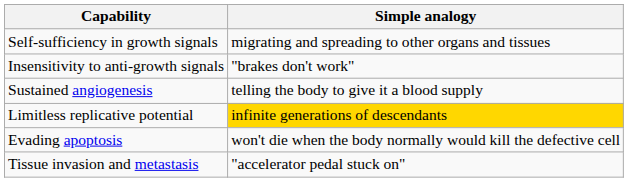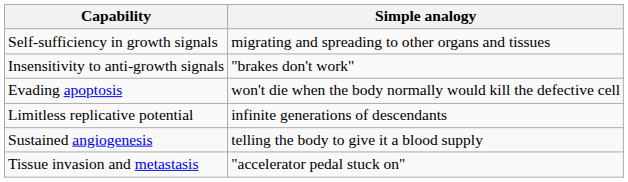 <table class="wikitable">
 <tr>
 <th>Capability</th>
 <th>Simple analogy</th>
 </tr>
 <tr>
 <td>Self-sufficiency in growth signals</td>
 <td>migrating and spreading to other organs and tissues</td>
 </tr>
 <tr>
 <td>Insensitivity to anti-growth signals</td>
 <td>"brakes don't work"</td>
 </tr>
 <tr>
-<td>Sustained <a href='#'>angiogenesis</a></td>
-<td>telling the body to give it a blood supply</td>
+<td>Evading <a href='#'>apoptosis</a></td>
+<td>won't die when the body normally would kill the defective cell</td>
 </tr>
 <tr>
 <td>Limitless replicative potential</td>
-<td style="background: gold;">infinite generations of descendants</td>
+<td>infinite generations of descendants</td>
 </tr>
 <tr>
-<td>Evading <a href='#'>apoptosis</a></td>
-<td>won't die when the body normally would kill the defective cell</td>
+<td>Sustained <a href='#'>angiogenesis</a></td>
+<td>telling the body to give it a blood supply</td>
 </tr>
 <tr>
 <td>Tissue invasion and <a href='#'>metastasis</a></td>
 <td>"accelerator pedal stuck on"</td>
 </tr>
 </table>
